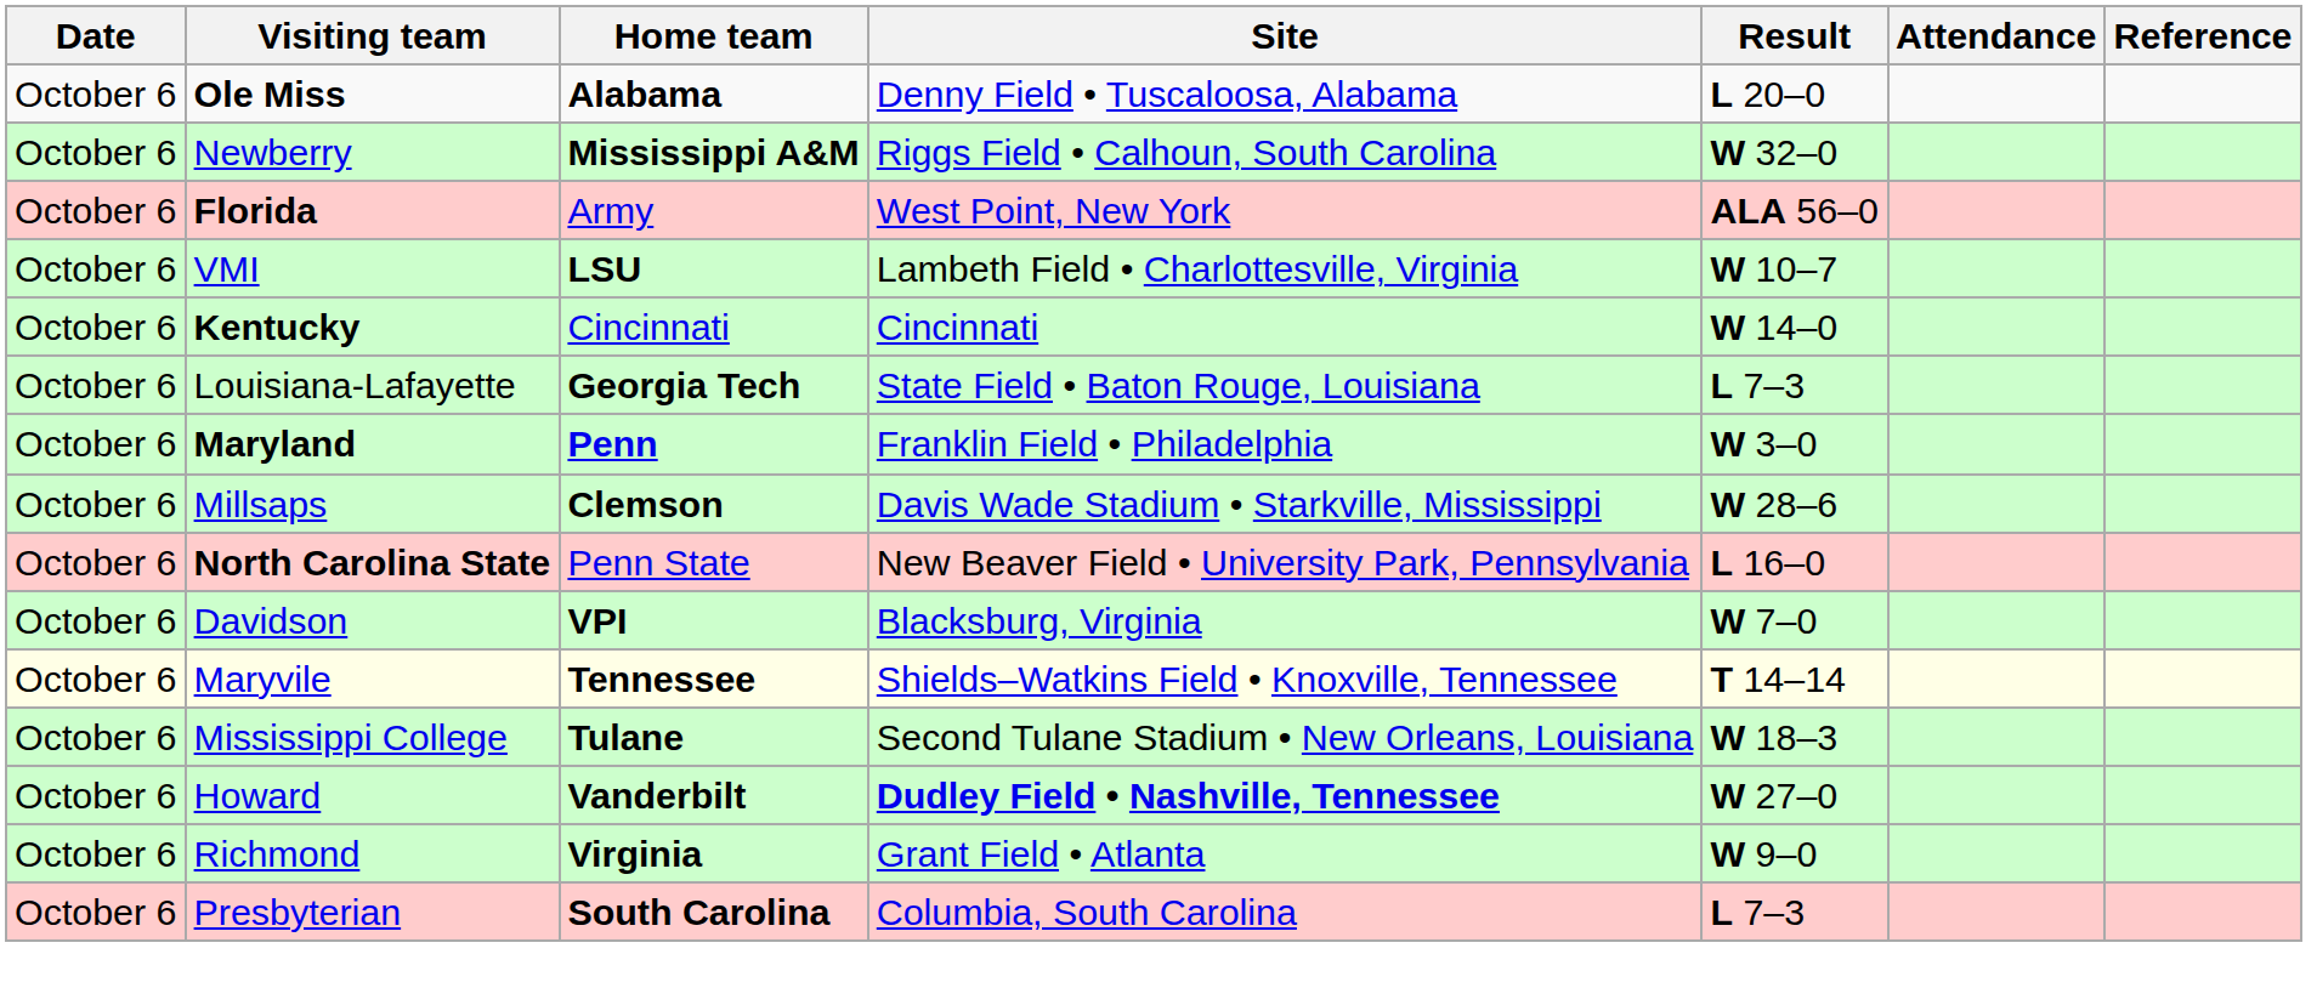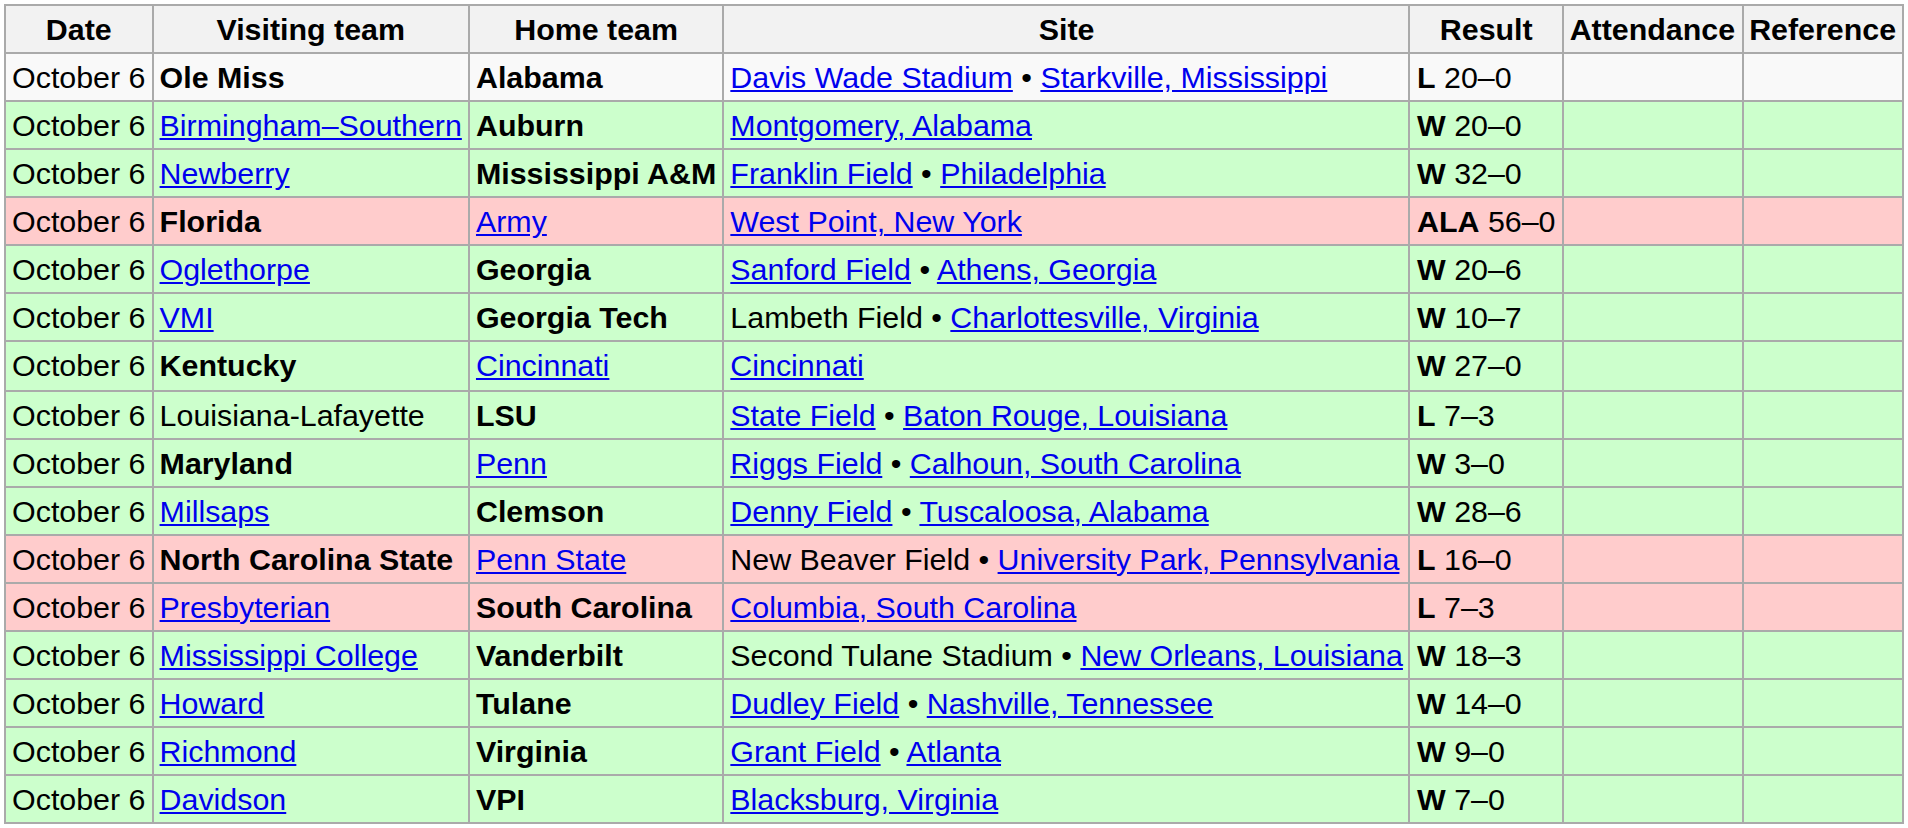 <table class="wikitable" style="font-size:95%;">
 <tr>
 <th>Date</th>
 <th>Visiting team</th>
 <th>Home team</th>
 <th>Site</th>
 <th>Result</th>
 <th>Attendance</th>
 <th class="unsortable">Reference</th>
 </tr>
 <tr bgcolor=>
 <td>October 6</td>
 <td><strong>Ole Miss</strong></td>
 <td><strong>Alabama</strong></td>
-<td><a href='#'>Denny Field</a> • <a href='#'>Tuscaloosa, Alabama</a></td>
+<td><a href='#'>Davis Wade Stadium</a> • <a href='#'>Starkville, Mississippi</a></td>
 <td><strong>L</strong> 20–0</td>
+<td></td>
+<td></td>
+</tr>
+<tr bgcolor=ccffcc>
+<td>October 6</td>
+<td><a href='#'>Birmingham–Southern</a></td>
+<td><strong>Auburn</strong></td>
+<td><a href='#'>Montgomery, Alabama</a></td>
+<td><strong>W</strong> 20–0</td>
 <td></td>
 <td></td>
 </tr>
 <tr bgcolor=ccffcc>
 <td>October 6</td>
 <td><a href='#'>Newberry</a></td>
 <td><strong>Mississippi A&M</strong></td>
-<td><a href='#'>Riggs Field</a> • <a href='#'>Calhoun, South Carolina</a></td>
+<td><a href='#'>Franklin Field</a> • <a href='#'>Philadelphia</a></td>
 <td><strong>W</strong> 32–0</td>
 <td></td>
 <td></td>
 </tr>
 <tr bgcolor=ffcccc>
 <td>October 6</td>
 <td><strong>Florida</strong></td>
 <td><a href='#'>Army</a></td>
 <td><a href='#'>West Point, New York</a></td>
 <td><strong>ALA</strong> 56–0</td>
 <td></td>
 <td></td>
 </tr>
 <tr bgcolor=ccffcc>
 <td>October 6</td>
+<td><a href='#'>Oglethorpe</a></td>
+<td><strong>Georgia</strong></td>
+<td><a href='#'>Sanford Field</a> • <a href='#'>Athens, Georgia</a></td>
+<td><strong>W</strong> 20–6</td>
+<td></td>
+<td></td>
+</tr>
+<tr bgcolor=ccffcc>
+<td>October 6</td>
 <td><a href='#'>VMI</a></td>
-<td><strong>LSU</strong></td>
+<td><strong>Georgia Tech</strong></td>
 <td>Lambeth Field •  <a href='#'>Charlottesville, Virginia</a></td>
 <td><strong>W</strong> 10–7</td>
 <td></td>
 <td></td>
 </tr>
 <tr bgcolor=ccffcc>
 <td>October 6</td>
 <td><strong>Kentucky</strong></td>
 <td><a href='#'>Cincinnati</a></td>
 <td><a href='#'>Cincinnati</a></td>
-<td><strong>W</strong> 14–0</td>
+<td><strong>W</strong> 27–0</td>
 <td></td>
 <td></td>
 </tr>
 <tr bgcolor=ccffcc>
 <td>October 6</td>
 <td>Louisiana-Lafayette</td>
-<td><strong>Georgia Tech</strong></td>
+<td><strong>LSU</strong></td>
 <td><a href='#'>State Field</a> • <a href='#'>Baton Rouge, Louisiana</a></td>
 <td><strong>L</strong> 7–3</td>
 <td></td>
 <td></td>
 </tr>
 <tr bgcolor=ccffcc>
 <td>October 6</td>
 <td><strong>Maryland</strong></td>
-<td><strong><a href='#'>Penn</a></strong></td>
-<td><a href='#'>Franklin Field</a> • <a href='#'>Philadelphia</a></td>
+<td><a href='#'>Penn</a></td>
+<td><a href='#'>Riggs Field</a> • <a href='#'>Calhoun, South Carolina</a></td>
 <td><strong>W</strong> 3–0</td>
 <td></td>
 <td></td>
 </tr>
 <tr bgcolor=ccffcc>
 <td>October 6</td>
 <td><a href='#'>Millsaps</a></td>
 <td><strong>Clemson</strong></td>
-<td><a href='#'>Davis Wade Stadium</a> • <a href='#'>Starkville, Mississippi</a></td>
+<td><a href='#'>Denny Field</a> • <a href='#'>Tuscaloosa, Alabama</a></td>
 <td><strong>W</strong> 28–6</td>
 <td></td>
 <td></td>
 </tr>
 <tr bgcolor=ffcccc>
 <td>October 6</td>
 <td><strong>North Carolina State</strong></td>
 <td><a href='#'>Penn State</a></td>
 <td>New Beaver Field • <a href='#'>University Park, Pennsylvania</a></td>
 <td><strong>L</strong> 16–0</td>
 <td></td>
 <td></td>
 </tr>
-<tr bgcolor=ccffcc>
+<tr bgcolor=ffcccc>
 <td>October 6</td>
-<td><a href='#'>Davidson</a></td>
-<td><strong>VPI</strong></td>
-<td><a href='#'>Blacksburg, Virginia</a></td>
-<td><strong>W</strong> 7–0</td>
-<td></td>
-<td></td>
-</tr>
-<tr bgcolor=ffffe6>
-<td>October 6</td>
-<td><a href='#'>Maryvile</a></td>
-<td><strong>Tennessee</strong></td>
-<td><a href='#'>Shields–Watkins Field</a> • <a href='#'>Knoxville, Tennessee</a></td>
-<td><strong>T</strong> 14–14</td>
+<td><a href='#'>Presbyterian</a></td>
+<td><strong>South Carolina</strong></td>
+<td><a href='#'>Columbia, South Carolina</a></td>
+<td><strong>L</strong> 7–3</td>
 <td></td>
 <td></td>
 </tr>
 <tr bgcolor=ccffcc>
 <td>October 6</td>
 <td><a href='#'>Mississippi College</a></td>
-<td><strong>Tulane</strong></td>
+<td><strong>Vanderbilt</strong></td>
 <td>Second Tulane Stadium • <a href='#'>New Orleans, Louisiana</a></td>
 <td><strong>W</strong> 18–3</td>
 <td></td>
 <td></td>
 </tr>
 <tr bgcolor=ccffcc>
 <td>October 6</td>
 <td><a href='#'>Howard</a></td>
-<td><strong>Vanderbilt</strong></td>
-<td><strong><a href='#'>Dudley Field</a> • <a href='#'>Nashville, Tennessee</a></strong></td>
-<td><strong>W</strong> 27–0</td>
+<td><strong>Tulane</strong></td>
+<td><a href='#'>Dudley Field</a> • <a href='#'>Nashville, Tennessee</a></td>
+<td><strong>W</strong> 14–0</td>
 <td></td>
 <td></td>
 </tr>
 <tr bgcolor=ccffcc>
 <td>October 6</td>
 <td><a href='#'>Richmond</a></td>
 <td><strong>Virginia</strong></td>
 <td><a href='#'>Grant Field</a> • <a href='#'>Atlanta</a></td>
 <td><strong>W</strong> 9–0</td>
 <td></td>
 <td></td>
 </tr>
-<tr bgcolor=ffcccc>
+<tr bgcolor=ccffcc>
 <td>October 6</td>
-<td><a href='#'>Presbyterian</a></td>
-<td><strong>South Carolina</strong></td>
-<td><a href='#'>Columbia, South Carolina</a></td>
-<td><strong>L</strong> 7–3</td>
+<td><a href='#'>Davidson</a></td>
+<td><strong>VPI</strong></td>
+<td><a href='#'>Blacksburg, Virginia</a></td>
+<td><strong>W</strong> 7–0</td>
 <td></td>
 <td></td>
 </tr>
 </table>
